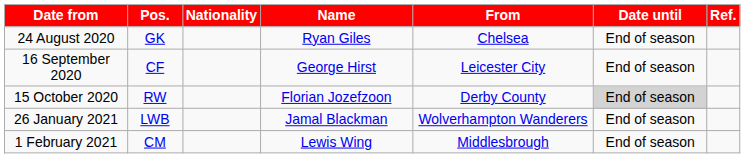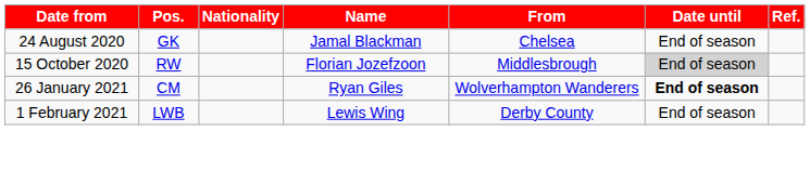 <table class="wikitable"  style="text-align:center; font-size:90%; ">
 <tr>
 <th style="background:#FF0000; color:white; width:120px;">Date from</th>
 <th style="background:#FF0000; color:white; width:50px;">Pos.</th>
 <th style="background:#FF0000; color:white; width:50px;">Nationality</th>
 <th style="background:#FF0000; color:white; width:150px;">Name</th>
 <th style="background:#FF0000; color:white; width:180px;">From</th>
 <th style="background:#FF0000; color:white; width:110px;">Date until</th>
 <th style="background:#FF0000; color:white; width:25px;">Ref.</th>
 </tr>
 <tr>
 <td>24 August 2020</td>
 <td><a href='#'>GK</a></td>
 <td></td>
-<td><a href='#'>Ryan Giles</a></td>
+<td><a href='#'>Jamal Blackman</a></td>
 <td> <a href='#'>Chelsea</a></td>
-<td>End of season</td>
-<td></td>
-</tr>
-<tr>
-<td>16 September 2020</td>
-<td><a href='#'>CF</a></td>
-<td></td>
-<td><a href='#'>George Hirst</a></td>
-<td> <a href='#'>Leicester City</a></td>
 <td>End of season</td>
 <td></td>
 </tr>
 <tr>
 <td>15 October 2020</td>
 <td><a href='#'>RW</a></td>
 <td></td>
 <td><a href='#'>Florian Jozefzoon</a></td>
-<td> <a href='#'>Derby County</a></td>
+<td> <a href='#'>Middlesbrough</a></td>
 <td style="background: lightgrey;">End of season</td>
 <td></td>
 </tr>
 <tr>
 <td>26 January 2021</td>
-<td><a href='#'>LWB</a></td>
+<td><a href='#'>CM</a></td>
 <td></td>
-<td><a href='#'>Jamal Blackman</a></td>
+<td><a href='#'>Ryan Giles</a></td>
 <td> <a href='#'>Wolverhampton Wanderers</a></td>
-<td>End of season</td>
+<td><strong>End of season</strong></td>
 <td></td>
 </tr>
 <tr>
 <td>1 February 2021</td>
-<td><a href='#'>CM</a></td>
+<td><a href='#'>LWB</a></td>
 <td></td>
 <td><a href='#'>Lewis Wing</a></td>
-<td> <a href='#'>Middlesbrough</a></td>
+<td> <a href='#'>Derby County</a></td>
 <td>End of season</td>
 <td></td>
 </tr>
 </table>
